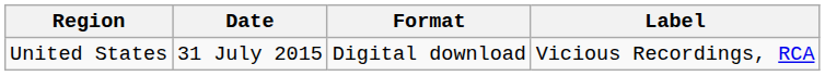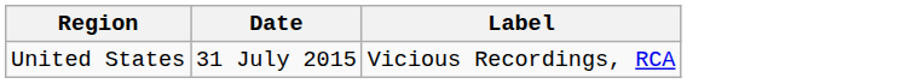 <table class="wikitable">
 <tr>
 <th>Region</th>
 <th>Date</th>
-<th>Format</th>
 <th>Label</th>
 </tr>
 <tr>
 <td>United States</td>
 <td>31 July 2015</td>
-<td>Digital download</td>
 <td>Vicious Recordings, <a href='#'>RCA</a></td>
 </tr>
 </table>
